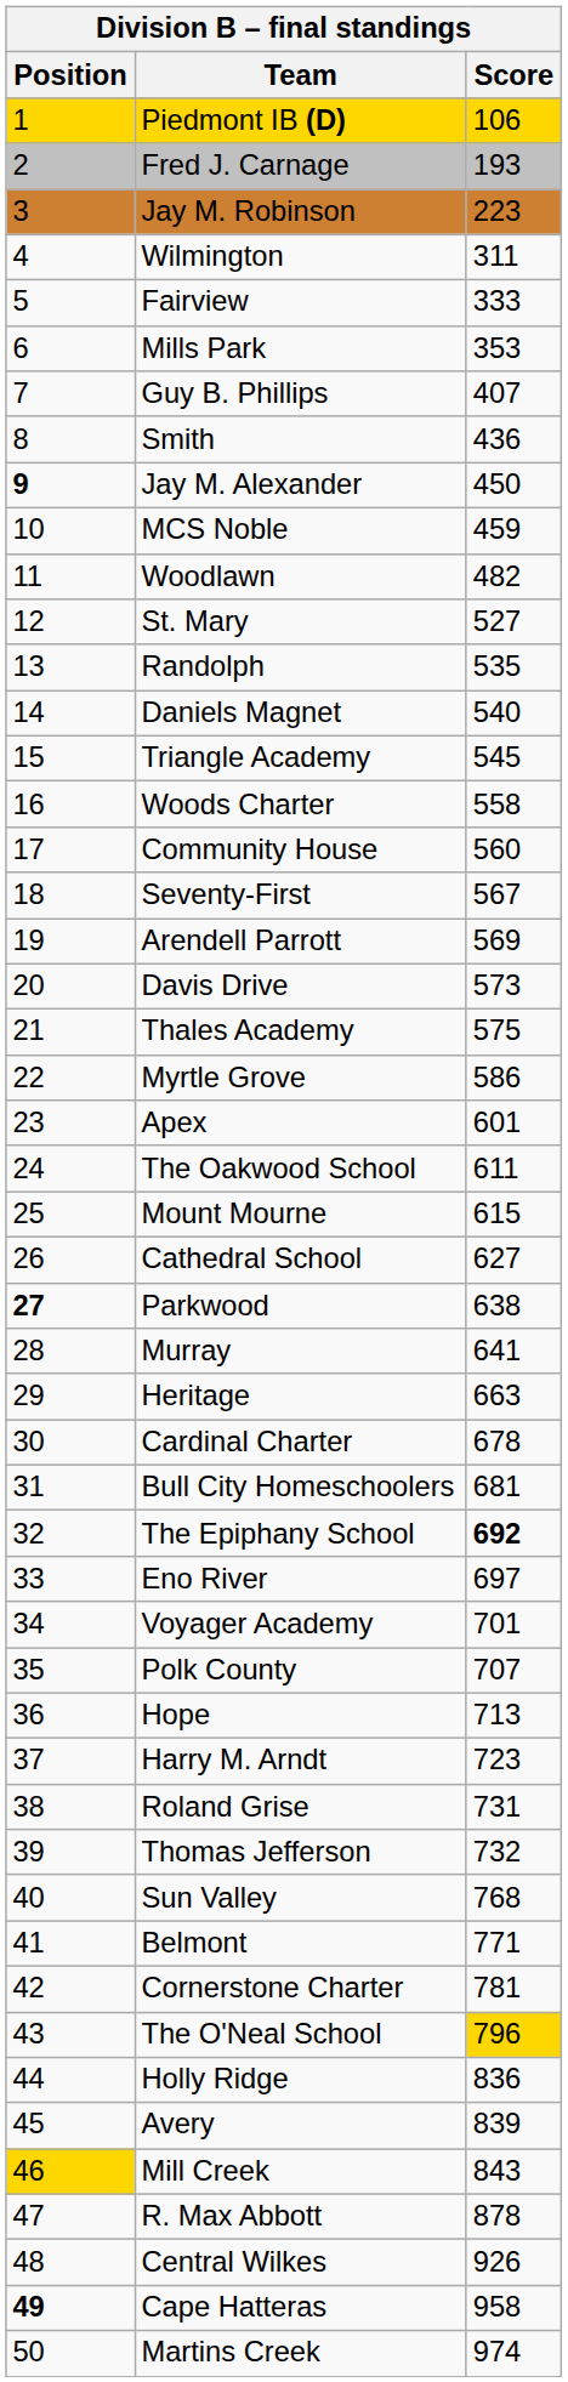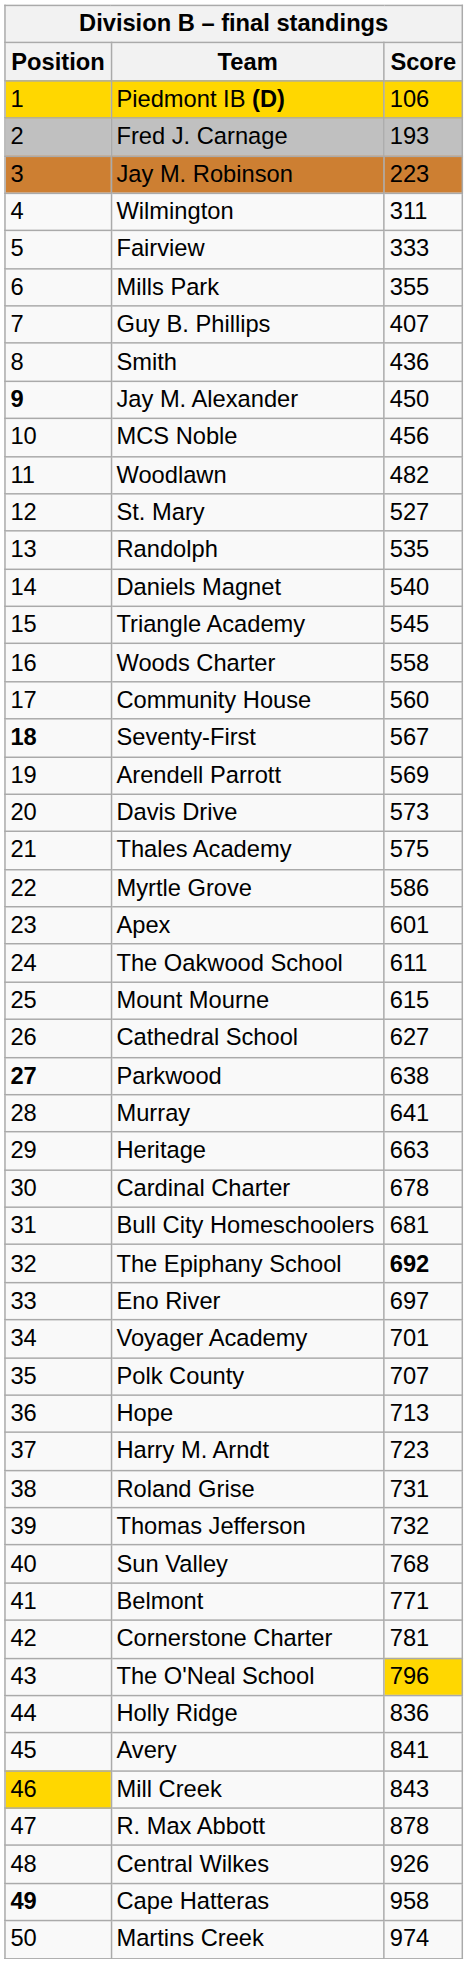 <table class="wikitable collapsible collapsed" style="float:right; width:310px">
 <tr>
 <th colspan=3>Division B – final standings</th>
 </tr>
 <tr>
 <th>Position</th>
 <th>Team</th>
 <th>Score</th>
 </tr>
 <tr style="background:#ffd700; color:black">
 <td>1</td>
 <td>Piedmont IB <strong>(D)</strong></td>
 <td>106</td>
 </tr>
 <tr style="background:#c0c0c0; color:black">
 <td>2</td>
 <td>Fred J. Carnage</td>
 <td>193</td>
 </tr>
 <tr style="background:#cd7f32; color:black">
 <td>3</td>
 <td>Jay M. Robinson</td>
 <td>223</td>
 </tr>
 <tr>
 <td>4</td>
 <td>Wilmington</td>
 <td>311</td>
 </tr>
 <tr>
 <td>5</td>
 <td>Fairview</td>
 <td>333</td>
 </tr>
 <tr>
 <td>6</td>
 <td>Mills Park</td>
-<td>353</td>
+<td>355</td>
 </tr>
 <tr>
 <td>7</td>
 <td>Guy B. Phillips</td>
 <td>407</td>
 </tr>
 <tr>
 <td>8</td>
 <td>Smith</td>
 <td>436</td>
 </tr>
 <tr>
 <td><strong>9</strong></td>
 <td>Jay M. Alexander</td>
 <td>450</td>
 </tr>
 <tr>
 <td>10</td>
 <td>MCS Noble</td>
-<td>459</td>
+<td>456</td>
 </tr>
 <tr>
 <td>11</td>
 <td>Woodlawn</td>
 <td>482</td>
 </tr>
 <tr>
 <td>12</td>
 <td>St. Mary</td>
 <td>527</td>
 </tr>
 <tr>
 <td>13</td>
 <td>Randolph</td>
 <td>535</td>
 </tr>
 <tr>
 <td>14</td>
 <td>Daniels Magnet</td>
 <td>540</td>
 </tr>
 <tr>
 <td>15</td>
 <td>Triangle Academy</td>
 <td>545</td>
 </tr>
 <tr>
 <td>16</td>
 <td>Woods Charter</td>
 <td>558</td>
 </tr>
 <tr>
 <td>17</td>
 <td>Community House</td>
 <td>560</td>
 </tr>
 <tr>
-<td>18</td>
+<td><strong>18</strong></td>
 <td>Seventy-First</td>
 <td>567</td>
 </tr>
 <tr>
 <td>19</td>
 <td>Arendell Parrott</td>
 <td>569</td>
 </tr>
 <tr>
 <td>20</td>
 <td>Davis Drive</td>
 <td>573</td>
 </tr>
 <tr>
 <td>21</td>
 <td>Thales Academy</td>
 <td>575</td>
 </tr>
 <tr>
 <td>22</td>
 <td>Myrtle Grove</td>
 <td>586</td>
 </tr>
 <tr>
 <td>23</td>
 <td>Apex</td>
 <td>601</td>
 </tr>
 <tr>
 <td>24</td>
 <td>The Oakwood School</td>
 <td>611</td>
 </tr>
 <tr>
 <td>25</td>
 <td>Mount Mourne</td>
 <td>615</td>
 </tr>
 <tr>
 <td>26</td>
 <td>Cathedral School</td>
 <td>627</td>
 </tr>
 <tr>
 <td><strong>27</strong></td>
 <td>Parkwood</td>
 <td>638</td>
 </tr>
 <tr>
 <td>28</td>
 <td>Murray</td>
 <td>641</td>
 </tr>
 <tr>
 <td>29</td>
 <td>Heritage</td>
 <td>663</td>
 </tr>
 <tr>
 <td>30</td>
 <td>Cardinal Charter</td>
 <td>678</td>
 </tr>
 <tr>
 <td>31</td>
 <td>Bull City Homeschoolers</td>
 <td>681</td>
 </tr>
 <tr>
 <td>32</td>
 <td>The Epiphany School</td>
 <td><strong>692</strong></td>
 </tr>
 <tr>
 <td>33</td>
 <td>Eno River</td>
 <td>697</td>
 </tr>
 <tr>
 <td>34</td>
 <td>Voyager Academy</td>
 <td>701</td>
 </tr>
 <tr>
 <td>35</td>
 <td>Polk County</td>
 <td>707</td>
 </tr>
 <tr>
 <td>36</td>
 <td>Hope</td>
 <td>713</td>
 </tr>
 <tr>
 <td>37</td>
 <td>Harry M. Arndt</td>
 <td>723</td>
 </tr>
 <tr>
 <td>38</td>
 <td>Roland Grise</td>
 <td>731</td>
 </tr>
 <tr>
 <td>39</td>
 <td>Thomas Jefferson</td>
 <td>732</td>
 </tr>
 <tr>
 <td>40</td>
 <td>Sun Valley</td>
 <td>768</td>
 </tr>
 <tr>
 <td>41</td>
 <td>Belmont</td>
 <td>771</td>
 </tr>
 <tr>
 <td>42</td>
 <td>Cornerstone Charter</td>
 <td>781</td>
 </tr>
 <tr>
 <td>43</td>
 <td>The O'Neal School</td>
 <td style="background: gold;">796</td>
 </tr>
 <tr>
 <td>44</td>
 <td>Holly Ridge</td>
 <td>836</td>
 </tr>
 <tr>
 <td>45</td>
 <td>Avery</td>
-<td>839</td>
+<td>841</td>
 </tr>
 <tr>
 <td style="background: gold;">46</td>
 <td>Mill Creek</td>
 <td>843</td>
 </tr>
 <tr>
 <td>47</td>
 <td>R. Max Abbott</td>
 <td>878</td>
 </tr>
 <tr>
 <td>48</td>
 <td>Central Wilkes</td>
 <td>926</td>
 </tr>
 <tr>
 <td><strong>49</strong></td>
 <td>Cape Hatteras</td>
 <td>958</td>
 </tr>
 <tr>
 <td>50</td>
 <td>Martins Creek</td>
 <td>974</td>
 </tr>
 <tr>
 </tr>
 </table>
